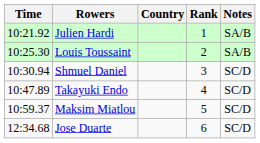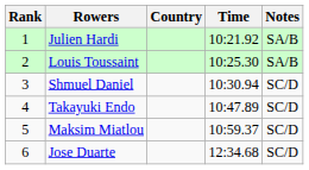 <table class="wikitable" style="text-align:center">
 <tr>
-<th>Time</th>
+<th>Rank</th>
 <th>Rowers</th>
 <th>Country</th>
-<th>Rank</th>
+<th>Time</th>
 <th>Notes</th>
 </tr>
 <tr bgcolor=ccffcc>
-<td>10:21.92</td>
+<td>1</td>
 <td align="left"><a href='#'>Julien Hardi</a></td>
 <td align="left"></td>
-<td>1</td>
+<td>10:21.92</td>
 <td>SA/B</td>
 </tr>
 <tr bgcolor=ccffcc>
-<td>10:25.30</td>
+<td>2</td>
 <td align="left"><a href='#'>Louis Toussaint</a></td>
 <td align="left"></td>
-<td>2</td>
+<td>10:25.30</td>
 <td>SA/B</td>
 </tr>
 <tr>
-<td>10:30.94</td>
+<td>3</td>
 <td align="left"><a href='#'>Shmuel Daniel</a></td>
 <td align="left"></td>
-<td>3</td>
+<td>10:30.94</td>
 <td>SC/D</td>
 </tr>
 <tr>
-<td>10:47.89</td>
+<td>4</td>
 <td align="left"><a href='#'>Takayuki Endo</a></td>
 <td align="left"></td>
-<td>4</td>
+<td>10:47.89</td>
 <td>SC/D</td>
 </tr>
 <tr>
-<td>10:59.37</td>
+<td>5</td>
 <td align="left"><a href='#'>Maksim Miatlou</a></td>
 <td align="left"></td>
-<td>5</td>
+<td>10:59.37</td>
 <td>SC/D</td>
 </tr>
 <tr>
-<td>12:34.68</td>
+<td>6</td>
 <td align="left"><a href='#'>Jose Duarte</a></td>
 <td align="left"></td>
-<td>6</td>
+<td>12:34.68</td>
 <td>SC/D</td>
 </tr>
 </table>
